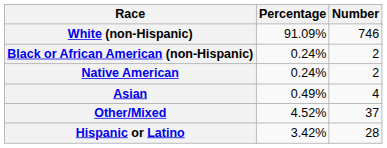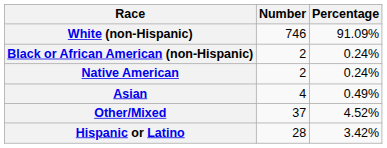 <table class="wikitable" style="text-align:right">
 <tr>
 <th scope="col">Race</th>
+<th scope="col">Number</th>
 <th scope="col">Percentage</th>
-<th scope="col">Number</th>
 </tr>
 <tr>
 <th scope="row"><a href='#'>White</a> (non-Hispanic)</th>
+<td>746</td>
 <td>91.09%</td>
-<td>746</td>
 </tr>
 <tr>
 <th scope="row"><a href='#'>Black or African American</a> (non-Hispanic)</th>
+<td>2</td>
 <td>0.24%</td>
-<td>2</td>
 </tr>
 <tr>
 <th scope="row"><a href='#'>Native American</a></th>
+<td>2</td>
 <td>0.24%</td>
-<td>2</td>
 </tr>
 <tr>
 <th scope="row"><a href='#'>Asian</a></th>
+<td>4</td>
 <td>0.49%</td>
-<td>4</td>
 </tr>
 <tr>
 <th scope="row"><a href='#'>Other/Mixed</a></th>
+<td>37</td>
 <td>4.52%</td>
-<td>37</td>
 </tr>
 <tr>
 <th scope="row"><a href='#'>Hispanic</a> or <a href='#'>Latino</a></th>
+<td>28</td>
 <td>3.42%</td>
-<td>28</td>
 </tr>
 </table>
